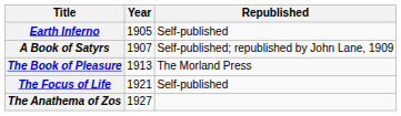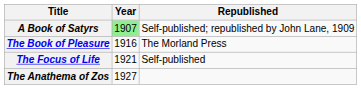 <table class="wikitable plainrowheaders sortable">
 <tr>
 <th scope="col">Title</th>
 <th scope="col">Year</th>
 <th scope="col">Republished</th>
 </tr>
 <tr>
-<th scope="row"><em><a href='#'>Earth Inferno</a></em></th>
-<td>1905</td>
-<td>Self-published</td>
-</tr>
-<tr>
 <th scope="row"><em>A Book of Satyrs</em></th>
-<td>1907</td>
+<td style="background: lightgreen;">1907</td>
 <td>Self-published; republished by John Lane, 1909</td>
 </tr>
 <tr>
 <th scope="row"><em><a href='#'>The Book of Pleasure</a></em></th>
-<td>1913</td>
+<td>1916</td>
 <td>The Morland Press</td>
 </tr>
 <tr>
 <th scope="row"><em><a href='#'>The Focus of Life</a></em></th>
 <td>1921</td>
 <td>Self-published</td>
 </tr>
 <tr>
 <th scope="row"><em>The Anathema of Zos</em></th>
 <td>1927</td>
 </tr>
 </table>
